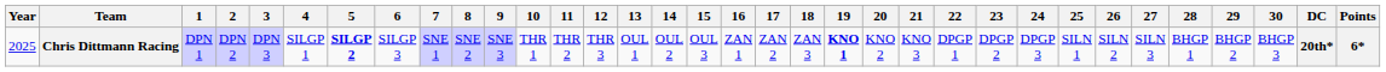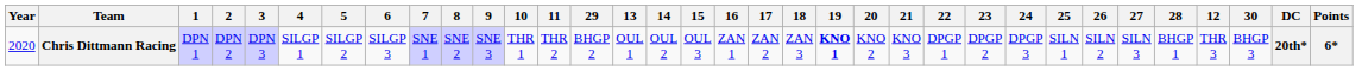 <table class="wikitable" style="text-align:center; font-size:85%">
 <tr>
 <th>Year</th>
 <th>Team</th>
 <th>1</th>
 <th>2</th>
 <th>3</th>
 <th>4</th>
 <th>5</th>
 <th>6</th>
 <th>7</th>
 <th>8</th>
 <th>9</th>
 <th>10</th>
 <th>11</th>
-<th>12</th>
+<th>29</th>
 <th>13</th>
 <th>14</th>
 <th>15</th>
 <th>16</th>
 <th>17</th>
 <th>18</th>
 <th>19</th>
 <th>20</th>
 <th>21</th>
 <th>22</th>
 <th>23</th>
 <th>24</th>
 <th>25</th>
 <th>26</th>
 <th>27</th>
 <th>28</th>
-<th>29</th>
+<th>12</th>
 <th>30</th>
 <th>DC</th>
 <th>Points</th>
 </tr>
 <tr>
-<td><a href='#'>2025</a></td>
+<td><a href='#'>2020</a></td>
 <th nowrap>Chris Dittmann Racing</th>
 <td style="background:#CFCFFF;"><a href='#'>DPN<br>1</a><br></td>
 <td style="background:#CFCFFF;"><a href='#'>DPN<br>2</a><br></td>
 <td style="background:#CFCFFF;"><a href='#'>DPN<br>3</a><br></td>
 <td style="background:#;"><a href='#'>SILGP<br>1</a><br></td>
-<td style="background:#;"><strong><a href='#'>SILGP<br>2</a><br></strong></td>
+<td style="background:#;"><a href='#'>SILGP<br>2</a><br></td>
 <td style="background:#;"><a href='#'>SILGP<br>3</a><br></td>
 <td style="background:#CFCFFF;"><a href='#'>SNE<br>1</a><br></td>
 <td style="background:#CFCFFF;"><a href='#'>SNE<br>2</a><br></td>
 <td style="background:#CFCFFF;"><a href='#'>SNE<br>3</a><br></td>
 <td style="background:#;"><a href='#'>THR<br>1</a><br></td>
 <td style="background:#;"><a href='#'>THR<br>2</a><br></td>
-<td style="background:#;"><a href='#'>THR<br>3</a><br></td>
+<td style="background:#;"><a href='#'>BHGP<br>2</a><br></td>
 <td style="background:#;"><a href='#'>OUL<br>1</a><br></td>
 <td style="background:#;"><a href='#'>OUL<br>2</a><br></td>
 <td style="background:#;"><a href='#'>OUL<br>3</a><br></td>
 <td style="background:#;"><a href='#'>ZAN<br>1</a><br></td>
 <td style="background:#;"><a href='#'>ZAN<br>2</a><br></td>
 <td style="background:#;"><a href='#'>ZAN<br>3</a><br></td>
 <td style="background:#;"><strong><a href='#'>KNO<br>1</a><br></strong></td>
 <td style="background:#;"><a href='#'>KNO<br>2</a><br></td>
 <td style="background:#;"><a href='#'>KNO<br>3</a><br></td>
 <td style="background:#;"><a href='#'>DPGP<br>1</a><br></td>
 <td style="background:#;"><a href='#'>DPGP<br>2</a><br></td>
 <td style="background:#;"><a href='#'>DPGP<br>3</a><br></td>
 <td style="background:#;"><a href='#'>SILN<br>1</a><br></td>
 <td style="background:#;"><a href='#'>SILN<br>2</a><br></td>
 <td style="background:#;"><a href='#'>SILN<br>3</a><br></td>
 <td style="background:#;"><a href='#'>BHGP<br>1</a><br></td>
-<td style="background:#;"><a href='#'>BHGP<br>2</a><br></td>
+<td style="background:#;"><a href='#'>THR<br>3</a><br></td>
 <td style="background:#;"><a href='#'>BHGP<br>3</a><br></td>
 <th>20th*</th>
 <th>6*</th>
 </tr>
 </table>
